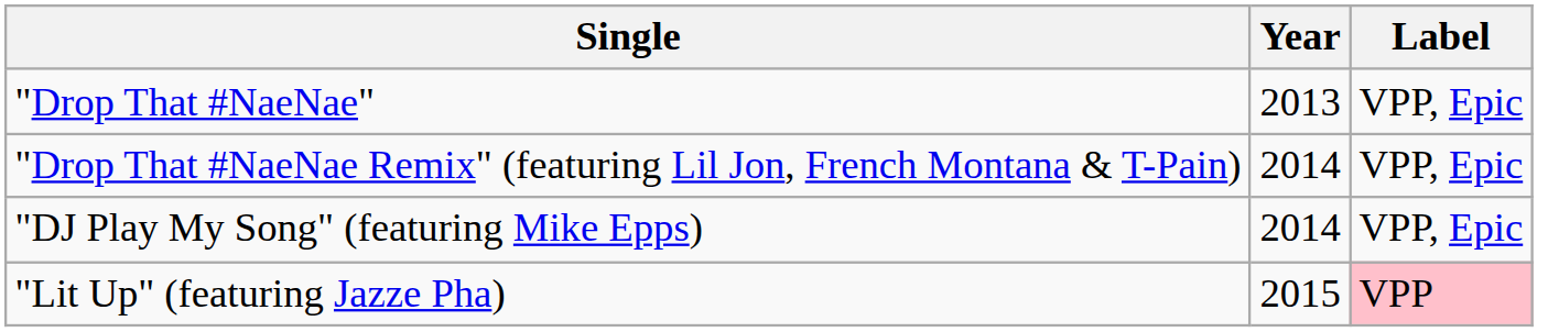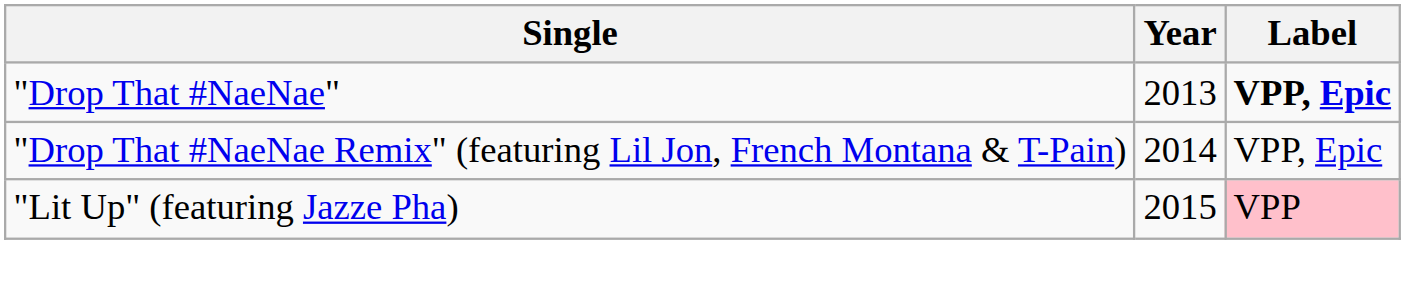 <table class="wikitable">
 <tr>
 <th>Single</th>
 <th>Year</th>
 <th>Label</th>
 </tr>
 <tr>
 <td>"<a href='#'>Drop That #NaeNae</a>"</td>
 <td>2013</td>
-<td>VPP, <a href='#'>Epic</a></td>
+<td><strong>VPP, <a href='#'>Epic</a></strong></td>
 </tr>
 <tr>
 <td>"<a href='#'>Drop That #NaeNae Remix</a>" (featuring <a href='#'>Lil Jon</a>, <a href='#'>French Montana</a> & <a href='#'>T-Pain</a>)</td>
-<td>2014</td>
-<td>VPP, <a href='#'>Epic</a></td>
-</tr>
-<tr>
-<td>"DJ Play My Song" (featuring <a href='#'>Mike Epps</a>)</td>
 <td>2014</td>
 <td>VPP, <a href='#'>Epic</a></td>
 </tr>
 <tr>
 <td>"Lit Up" (featuring <a href='#'>Jazze Pha</a>)</td>
 <td>2015</td>
 <td style="background: pink;">VPP</td>
 </tr>
 </table>
